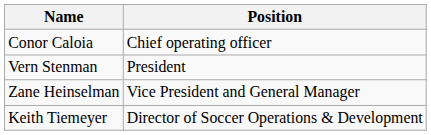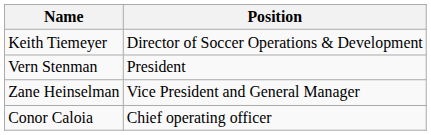 <table class="wikitable">
 <tr>
 <th>Name</th>
 <th>Position</th>
 </tr>
 <tr>
-<td> Conor Caloia</td>
-<td>Chief operating officer</td>
+<td> Keith Tiemeyer</td>
+<td>Director of Soccer Operations & Development</td>
 </tr>
 <tr>
 <td> Vern Stenman</td>
 <td>President</td>
 </tr>
 <tr>
 <td> Zane Heinselman</td>
 <td>Vice President and General Manager</td>
 </tr>
 <tr>
-<td> Keith Tiemeyer</td>
-<td>Director of Soccer Operations & Development</td>
+<td> Conor Caloia</td>
+<td>Chief operating officer</td>
 </tr>
 </table>
